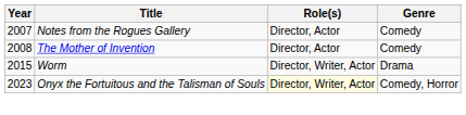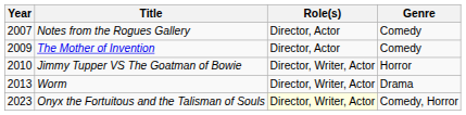 <table class="wikitable sortable">
 <tr>
 <th>Year</th>
 <th>Title</th>
 <th>Role(s)</th>
 <th>Genre</th>
 </tr>
 <tr>
 <td>2007</td>
 <td><em>Notes from the Rogues Gallery</em></td>
 <td>Director, Actor</td>
 <td>Comedy</td>
 </tr>
 <tr>
-<td>2008</td>
+<td>2009</td>
 <td><em><a href='#'>The Mother of Invention</a></em></td>
 <td>Director, Actor</td>
 <td>Comedy</td>
 </tr>
 <tr>
-<td>2015</td>
+<td>2010</td>
+<td><em>Jimmy Tupper VS The Goatman of Bowie</em></td>
+<td>Director, Writer, Actor</td>
+<td>Horror</td>
+</tr>
+<tr>
+<td>2013</td>
 <td><em>Worm</em></td>
 <td>Director, Writer, Actor</td>
 <td>Drama</td>
 </tr>
 <tr>
 <td>2023</td>
 <td><em>Onyx the Fortuitous and the Talisman of Souls</em></td>
 <td style="background: lightyellow;">Director, Writer, Actor</td>
 <td>Comedy, Horror</td>
 </tr>
 </table>
